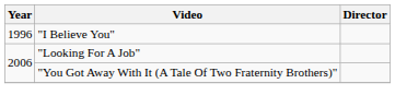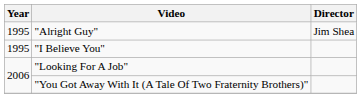 <table class="wikitable">
 <tr>
 <th>Year</th>
 <th>Video</th>
 <th>Director</th>
 </tr>
 <tr>
-<td>1996</td>
+<td>1995</td>
+<td>"Alright Guy"</td>
+<td>Jim Shea</td>
+</tr>
+<tr>
+<td>1995</td>
 <td>"I Believe You"</td>
 <td></td>
 </tr>
 <tr>
 <td rowspan="2">2006</td>
 <td>"Looking For A Job"</td>
 <td></td>
 </tr>
 <tr>
 <td>"You Got Away With It (A Tale Of Two Fraternity Brothers)"</td>
 <td></td>
 </tr>
 <tr>
 </tr>
 </table>
